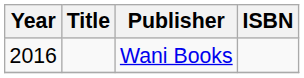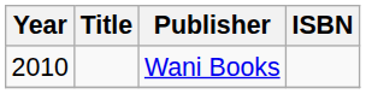 <table class="wikitable">
 <tr>
 <th>Year</th>
 <th>Title</th>
 <th>Publisher</th>
 <th>ISBN</th>
 </tr>
 <tr>
-<td>2016</td>
+<td>2010</td>
 <td></td>
 <td><a href='#'>Wani Books</a></td>
 <td></td>
 </tr>
 <tr>
 </tr>
 </table>
